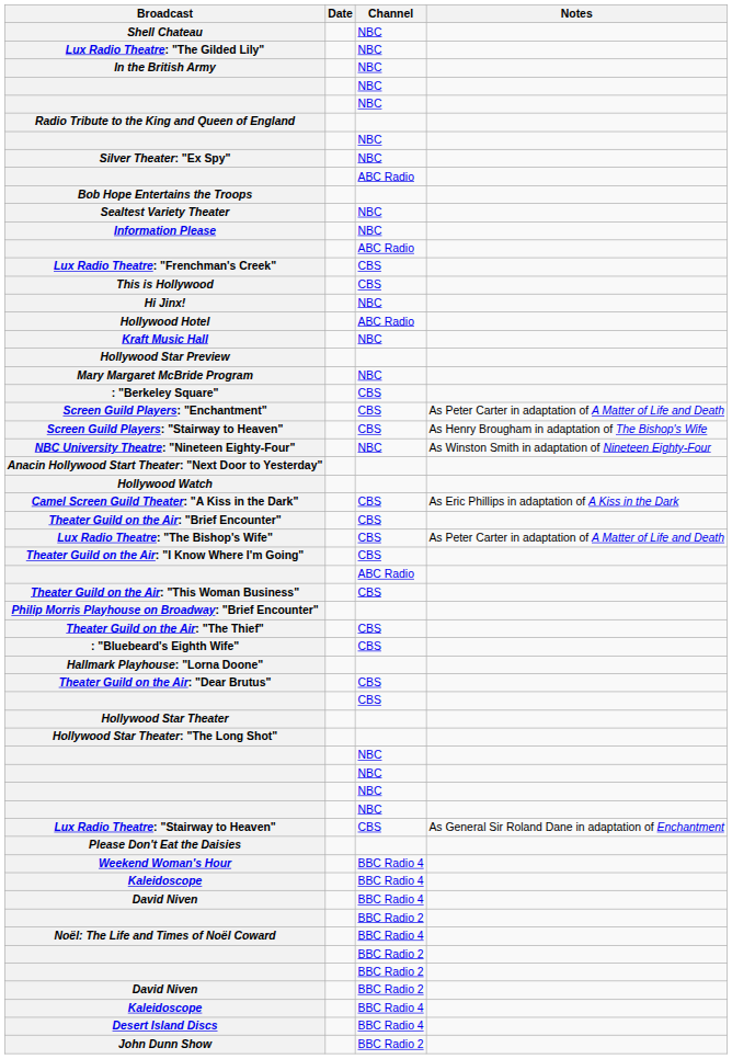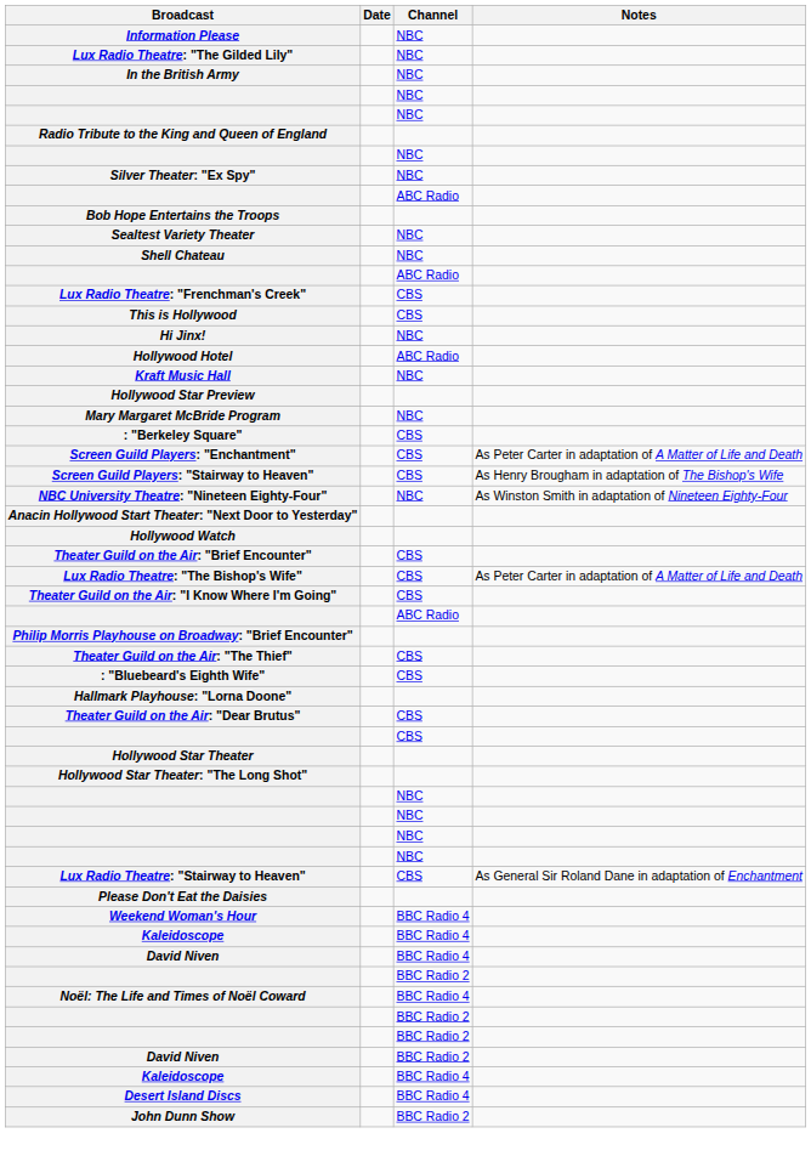 <table class="wikitable plainrowheaders sortable" style="margin-right: 0;">
 <tr>
 <th scope="col">Broadcast</th>
 <th scope="col">Date</th>
 <th scope="col">Channel</th>
 <th scope="col" class="unsortable">Notes</th>
 </tr>
 <tr>
-<th scope="row"><em>Shell Chateau</em></th>
+<th scope="row"><em><a href='#'>Information Please</a></em></th>
 <td></td>
 <td><a href='#'>NBC</a></td>
 <td></td>
 </tr>
 <tr>
 <th scope="row"><em><a href='#'>Lux Radio Theatre</a></em>: "The Gilded Lily"</th>
 <td></td>
 <td><a href='#'>NBC</a></td>
 <td></td>
 </tr>
 <tr>
 <th scope="row"><em>In the British Army</em></th>
 <td></td>
 <td><a href='#'>NBC</a></td>
 <td></td>
 </tr>
 <tr>
 <th scope="row"></th>
 <td></td>
 <td><a href='#'>NBC</a></td>
 <td></td>
 </tr>
 <tr>
 <th scope="row"></th>
 <td></td>
 <td><a href='#'>NBC</a></td>
 <td></td>
 </tr>
 <tr>
 <th scope="row"><em>Radio Tribute to the King and Queen of England</em></th>
 <td></td>
 <td></td>
 <td></td>
 </tr>
 <tr>
 <th scope="row"></th>
 <td></td>
 <td><a href='#'>NBC</a></td>
 <td></td>
 </tr>
 <tr>
 <th scope="row"><em>Silver Theater</em>: "Ex Spy"</th>
 <td></td>
 <td><a href='#'>NBC</a></td>
 <td></td>
 </tr>
 <tr>
 <th scope="row"></th>
 <td></td>
 <td><a href='#'>ABC Radio</a></td>
 <td></td>
 </tr>
 <tr>
 <th scope="row"><em>Bob Hope Entertains the Troops</em></th>
 <td></td>
 <td></td>
 <td></td>
 </tr>
 <tr>
 <th scope="row"><em>Sealtest Variety Theater</em></th>
 <td></td>
 <td><a href='#'>NBC</a></td>
 <td></td>
 </tr>
 <tr>
-<th scope="row"><em><a href='#'>Information Please</a></em></th>
+<th scope="row"><em>Shell Chateau</em></th>
 <td></td>
 <td><a href='#'>NBC</a></td>
 <td></td>
 </tr>
 <tr>
 <th scope="row"></th>
 <td></td>
 <td><a href='#'>ABC Radio</a></td>
 <td></td>
 </tr>
 <tr>
 <th scope="row"><em><a href='#'>Lux Radio Theatre</a></em>: "Frenchman's Creek"</th>
 <td></td>
 <td><a href='#'>CBS</a></td>
 <td></td>
 </tr>
 <tr>
 <th scope="row"><em>This is Hollywood</em></th>
 <td></td>
 <td><a href='#'>CBS</a></td>
 <td></td>
 </tr>
 <tr>
 <th scope="row"><em>Hi Jinx!</em></th>
 <td></td>
 <td><a href='#'>NBC</a></td>
 <td></td>
 </tr>
 <tr>
 <th scope="row"><em>Hollywood Hotel</em></th>
 <td></td>
 <td><a href='#'>ABC Radio</a></td>
 <td></td>
 </tr>
 <tr>
 <th scope="row"><em><a href='#'>Kraft Music Hall</a></em></th>
 <td></td>
 <td><a href='#'>NBC</a></td>
 <td></td>
 </tr>
 <tr>
 <th scope="row"><em>Hollywood Star Preview</em></th>
 <td></td>
 <td></td>
 <td></td>
 </tr>
 <tr>
 <th scope="row"><em>Mary Margaret McBride Program</em></th>
 <td></td>
 <td><a href='#'>NBC</a></td>
 <td></td>
 </tr>
 <tr>
 <th scope="row">: "Berkeley Square"</th>
 <td></td>
 <td><a href='#'>CBS</a></td>
 <td></td>
 </tr>
 <tr>
 <th scope="row"><em><a href='#'>Screen Guild Players</a></em>: "Enchantment"</th>
 <td></td>
 <td><a href='#'>CBS</a></td>
 <td>As Peter Carter in adaptation of <em><a href='#'>A Matter of Life and Death</a></em></td>
 </tr>
 <tr>
 <th scope="row"><em><a href='#'>Screen Guild Players</a></em>: "Stairway to Heaven"</th>
 <td></td>
 <td><a href='#'>CBS</a></td>
 <td>As Henry Brougham in adaptation of <em><a href='#'>The Bishop's Wife</a></em></td>
 </tr>
 <tr>
 <th scope="row"><em><a href='#'>NBC University Theatre</a></em>: "Nineteen Eighty-Four"</th>
 <td></td>
 <td><a href='#'>NBC</a></td>
 <td>As Winston Smith in adaptation of <em><a href='#'>Nineteen Eighty-Four</a></em></td>
 </tr>
 <tr>
 <th scope="row"><em>Anacin Hollywood Start Theater</em>: "Next Door to Yesterday"</th>
 <td></td>
 <td></td>
 <td></td>
 </tr>
 <tr>
 <th scope="row"><em>Hollywood Watch</em></th>
 <td></td>
 <td></td>
 <td></td>
 </tr>
 <tr>
-<th scope="row"><em><a href='#'>Camel Screen Guild Theater</a></em>: "A Kiss in the Dark"</th>
-<td></td>
-<td><a href='#'>CBS</a></td>
-<td>As Eric Phillips in adaptation of <em><a href='#'>A Kiss in the Dark</a></em></td>
-</tr>
-<tr>
 <th scope="row"><em><a href='#'>Theater Guild on the Air</a></em>: "Brief Encounter"</th>
 <td></td>
 <td><a href='#'>CBS</a></td>
 <td></td>
 </tr>
 <tr>
 <th scope="row"><em><a href='#'>Lux Radio Theatre</a></em>: "The Bishop's Wife"</th>
 <td></td>
 <td><a href='#'>CBS</a></td>
 <td>As Peter Carter in adaptation of <em><a href='#'>A Matter of Life and Death</a></em></td>
 </tr>
 <tr>
 <th scope="row"><em><a href='#'>Theater Guild on the Air</a></em>: "I Know Where I'm Going"</th>
 <td></td>
 <td><a href='#'>CBS</a></td>
 <td></td>
 </tr>
 <tr>
 <th scope="row"></th>
 <td></td>
 <td><a href='#'>ABC Radio</a></td>
-<td></td>
-</tr>
-<tr>
-<th scope="row"><em><a href='#'>Theater Guild on the Air</a></em>: "This Woman Business"</th>
-<td></td>
-<td><a href='#'>CBS</a></td>
 <td></td>
 </tr>
 <tr>
 <th scope="row"><em><a href='#'>Philip Morris Playhouse on Broadway</a></em>: "Brief Encounter"</th>
 <td></td>
 <td></td>
 <td></td>
 </tr>
 <tr>
 <th scope="row"><em><a href='#'>Theater Guild on the Air</a></em>: "The Thief"</th>
 <td></td>
 <td><a href='#'>CBS</a></td>
 <td></td>
 </tr>
 <tr>
 <th scope="row">: "Bluebeard's Eighth Wife"</th>
 <td></td>
 <td><a href='#'>CBS</a></td>
 <td></td>
 </tr>
 <tr>
 <th scope="row"><em>Hallmark Playhouse</em>: "Lorna Doone"</th>
 <td></td>
 <td></td>
 <td></td>
 </tr>
 <tr>
 <th scope="row"><em><a href='#'>Theater Guild on the Air</a></em>: "Dear Brutus"</th>
 <td></td>
 <td><a href='#'>CBS</a></td>
 <td></td>
 </tr>
 <tr>
 <th scope="row"></th>
 <td></td>
 <td><a href='#'>CBS</a></td>
 <td></td>
 </tr>
 <tr>
 <th scope="row"><em>Hollywood Star Theater</em></th>
 <td></td>
 <td></td>
 <td></td>
 </tr>
 <tr>
 <th scope="row"><em>Hollywood Star Theater</em>: "The Long Shot"</th>
 <td></td>
 <td></td>
 <td></td>
 </tr>
 <tr>
 <th scope="row"></th>
 <td></td>
 <td><a href='#'>NBC</a></td>
 <td></td>
 </tr>
 <tr>
 <th scope="row"></th>
 <td></td>
 <td><a href='#'>NBC</a></td>
 <td></td>
 </tr>
 <tr>
 <th scope="row"></th>
 <td></td>
 <td><a href='#'>NBC</a></td>
 <td></td>
 </tr>
 <tr>
 <th scope="row"></th>
 <td></td>
 <td><a href='#'>NBC</a></td>
 <td></td>
 </tr>
 <tr>
 <th scope="row"><em><a href='#'>Lux Radio Theatre</a></em>: "Stairway to Heaven"</th>
 <td></td>
 <td><a href='#'>CBS</a></td>
 <td>As General Sir Roland Dane in adaptation of <em><a href='#'>Enchantment</a></em></td>
 </tr>
 <tr>
 <th scope="row"><em>Please Don't Eat the Daisies</em></th>
 <td></td>
 <td></td>
 <td></td>
 </tr>
 <tr>
 <th scope="row"><em><a href='#'>Weekend Woman's Hour</a></em></th>
 <td></td>
 <td><a href='#'>BBC Radio 4</a></td>
 <td></td>
 </tr>
 <tr>
 <th scope="row"><em><a href='#'>Kaleidoscope</a></em></th>
 <td></td>
 <td><a href='#'>BBC Radio 4</a></td>
 <td></td>
 </tr>
 <tr>
 <th scope="row"><em>David Niven</em></th>
 <td></td>
 <td><a href='#'>BBC Radio 4</a></td>
 <td></td>
 </tr>
 <tr>
 <th scope="row"></th>
 <td></td>
 <td><a href='#'>BBC Radio 2</a></td>
 <td></td>
 </tr>
 <tr>
 <th scope="row"><em>Noël: The Life and Times of Noël Coward</em></th>
 <td></td>
 <td><a href='#'>BBC Radio 4</a></td>
 <td></td>
 </tr>
 <tr>
 <th scope="row"></th>
 <td></td>
 <td><a href='#'>BBC Radio 2</a></td>
 <td></td>
 </tr>
 <tr>
 <th scope="row"></th>
 <td></td>
 <td><a href='#'>BBC Radio 2</a></td>
 <td></td>
 </tr>
 <tr>
 <th scope="row"><em>David Niven</em></th>
 <td></td>
 <td><a href='#'>BBC Radio 2</a></td>
 <td></td>
 </tr>
 <tr>
 <th scope="row"><em><a href='#'>Kaleidoscope</a></em></th>
 <td></td>
 <td><a href='#'>BBC Radio 4</a></td>
 <td></td>
 </tr>
 <tr>
 <th scope="row"><em><a href='#'>Desert Island Discs</a></em></th>
 <td></td>
 <td><a href='#'>BBC Radio 4</a></td>
 <td></td>
 </tr>
 <tr>
 <th scope="row"><em>John Dunn Show</em></th>
 <td></td>
 <td><a href='#'>BBC Radio 2</a></td>
 <td></td>
 </tr>
 </table>
